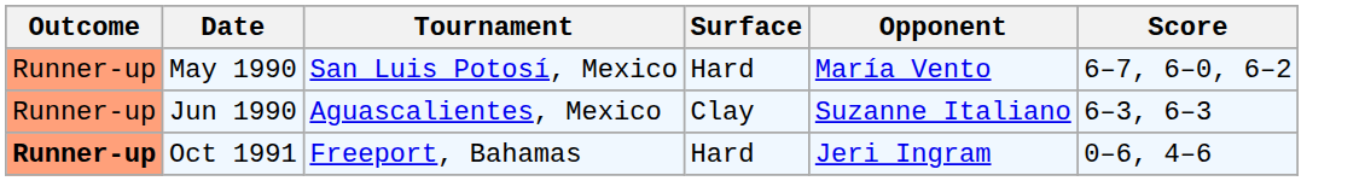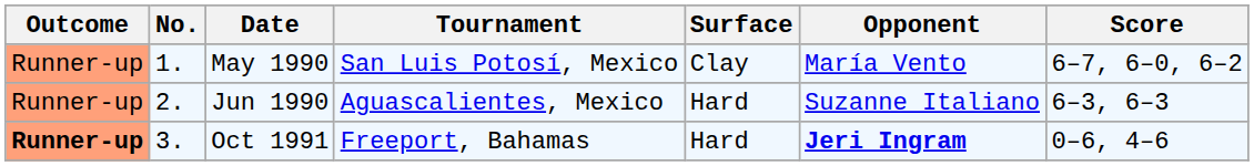 <table class="sortable wikitable" style=font-size:97%>
 <tr>
 <th>Outcome</th>
+<th>No.</th>
 <th>Date</th>
 <th>Tournament</th>
 <th>Surface</th>
 <th>Opponent</th>
 <th>Score</th>
 </tr>
 <tr style="background:#f0f8ff;">
 <td bgcolor=FFA07A>Runner-up</td>
+<td>1.</td>
 <td>May 1990</td>
 <td><a href='#'>San Luis Potosí</a>, Mexico</td>
-<td>Hard</td>
+<td>Clay</td>
 <td> <a href='#'>María Vento</a></td>
 <td>6–7, 6–0, 6–2</td>
 </tr>
 <tr style="background:#f0f8ff;">
 <td bgcolor="FFA07A">Runner-up</td>
+<td>2.</td>
 <td>Jun 1990</td>
 <td><a href='#'>Aguascalientes</a>, Mexico</td>
-<td>Clay</td>
+<td>Hard</td>
 <td> <a href='#'>Suzanne Italiano</a></td>
 <td>6–3, 6–3</td>
 </tr>
 <tr style="background:#f0f8ff;">
 <td bgcolor=FFA07A><strong>Runner-up</strong></td>
+<td>3.</td>
 <td>Oct 1991</td>
 <td><a href='#'>Freeport</a>, Bahamas</td>
 <td>Hard</td>
-<td> <a href='#'>Jeri Ingram</a></td>
+<td><strong> <a href='#'>Jeri Ingram</a></strong></td>
 <td>0–6, 4–6</td>
 </tr>
 </table>
